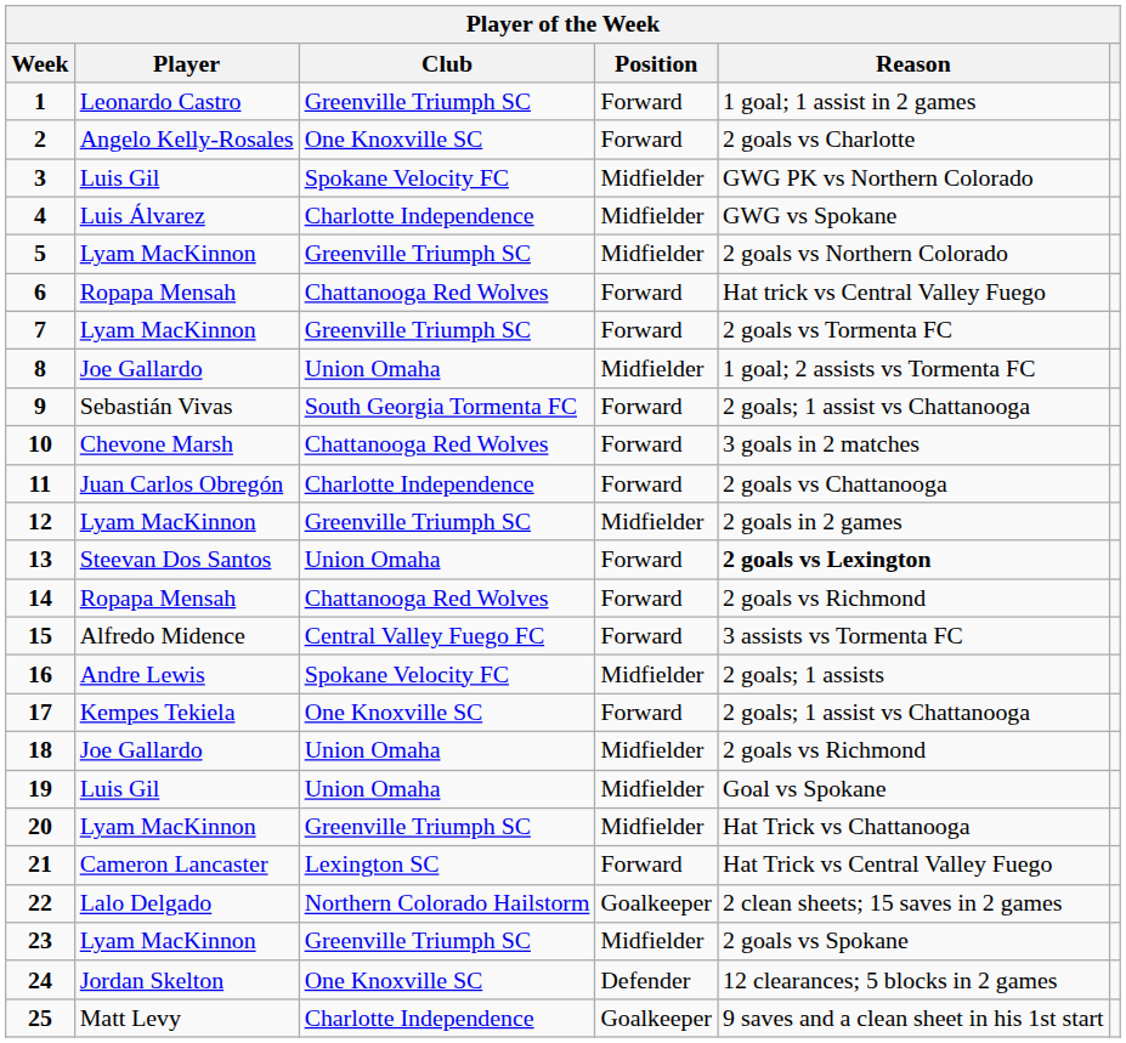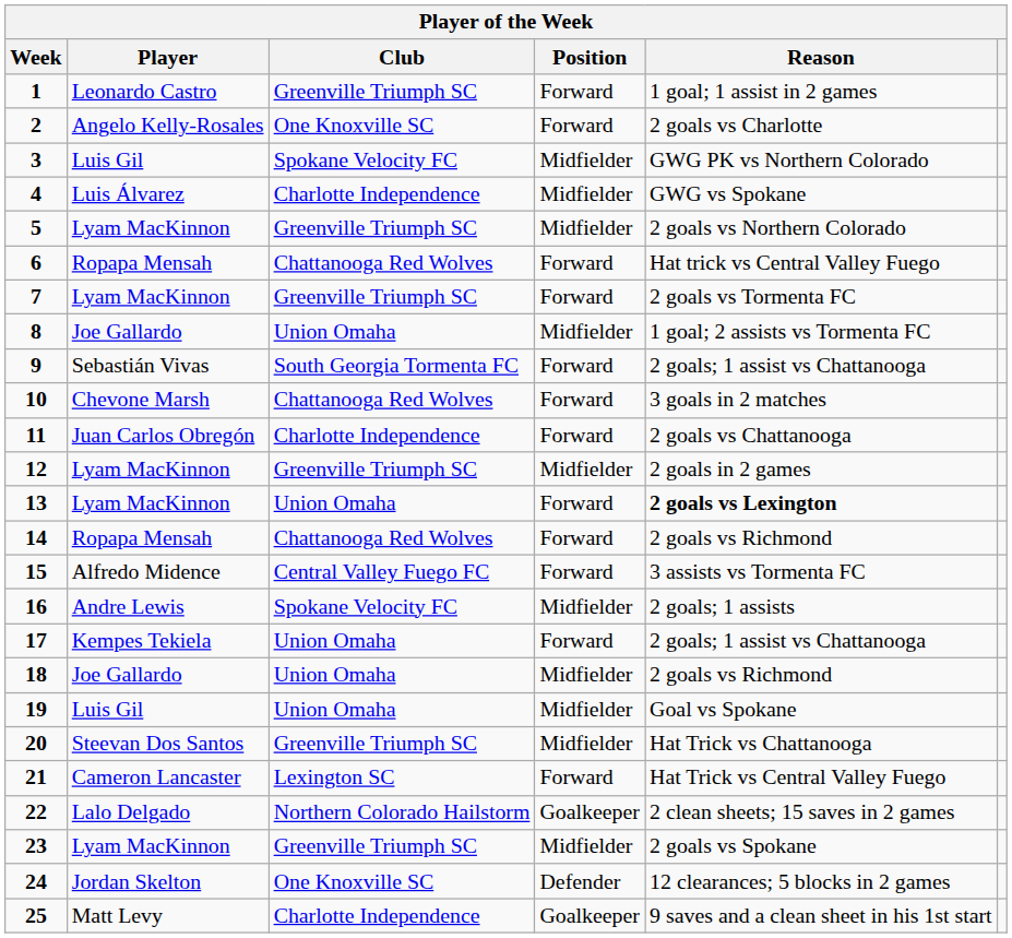 <table class="wikitable collapsible collapsed">
 <tr>
 <th colspan="6">Player of the Week</th>
 </tr>
 <tr>
 <th>Week</th>
 <th>Player</th>
 <th>Club</th>
 <th>Position</th>
 <th>Reason</th>
 <th></th>
 </tr>
 <tr>
 <td style="text-align: center;"><strong>1</strong></td>
 <td> <a href='#'>Leonardo Castro</a></td>
 <td><a href='#'>Greenville Triumph SC</a></td>
 <td>Forward</td>
 <td>1 goal; 1 assist in 2 games</td>
 <td style="text-align:center"></td>
 </tr>
 <tr>
 <td style="text-align: center;"><strong>2</strong></td>
 <td> <a href='#'>Angelo Kelly-Rosales</a></td>
 <td><a href='#'>One Knoxville SC</a></td>
 <td>Forward</td>
 <td>2 goals vs Charlotte</td>
 <td style="text-align:center"></td>
 </tr>
 <tr>
 <td style="text-align: center;"><strong>3</strong></td>
 <td> <a href='#'>Luis Gil</a></td>
 <td><a href='#'>Spokane Velocity FC</a></td>
 <td>Midfielder</td>
 <td>GWG PK vs Northern Colorado</td>
 <td style="text-align:center"></td>
 </tr>
 <tr>
 <td style="text-align: center;"><strong>4</strong></td>
 <td> <a href='#'>Luis Álvarez</a></td>
 <td><a href='#'>Charlotte Independence</a></td>
 <td>Midfielder</td>
 <td>GWG vs Spokane</td>
 <td style="text-align:center"></td>
 </tr>
 <tr>
 <td style="text-align: center;"><strong>5</strong></td>
 <td> <a href='#'>Lyam MacKinnon</a></td>
 <td><a href='#'>Greenville Triumph SC</a></td>
 <td>Midfielder</td>
 <td>2 goals vs Northern Colorado</td>
 <td style="text-align:center"></td>
 </tr>
 <tr>
 <td style="text-align: center;"><strong>6</strong></td>
 <td> <a href='#'>Ropapa Mensah</a></td>
 <td><a href='#'>Chattanooga Red Wolves</a></td>
 <td>Forward</td>
 <td>Hat trick vs Central Valley Fuego</td>
 <td style="text-align:center"></td>
 </tr>
 <tr>
 <td style="text-align: center;"><strong>7</strong></td>
 <td> <a href='#'>Lyam MacKinnon</a></td>
 <td><a href='#'>Greenville Triumph SC</a></td>
 <td>Forward</td>
 <td>2 goals vs Tormenta FC</td>
 <td style="text-align:center"></td>
 </tr>
 <tr>
 <td style="text-align: center;"><strong>8</strong></td>
 <td> <a href='#'>Joe Gallardo</a></td>
 <td><a href='#'>Union Omaha</a></td>
 <td>Midfielder</td>
 <td>1 goal; 2 assists vs Tormenta FC</td>
 <td style="text-align:center"></td>
 </tr>
 <tr>
 <td style="text-align: center;"><strong>9</strong></td>
 <td> Sebastián Vivas</td>
 <td><a href='#'>South Georgia Tormenta FC</a></td>
 <td>Forward</td>
 <td>2 goals; 1 assist vs Chattanooga</td>
 <td style="text-align:center"></td>
 </tr>
 <tr>
 <td style="text-align: center;"><strong>10</strong></td>
 <td> <a href='#'>Chevone Marsh</a></td>
 <td><a href='#'>Chattanooga Red Wolves</a></td>
 <td>Forward</td>
 <td>3 goals in 2 matches</td>
 <td style="text-align:center"></td>
 </tr>
 <tr>
 <td style="text-align: center;"><strong>11</strong></td>
 <td> <a href='#'>Juan Carlos Obregón</a></td>
 <td><a href='#'>Charlotte Independence</a></td>
 <td>Forward</td>
 <td>2 goals vs Chattanooga</td>
 <td style="text-align:center"></td>
 </tr>
 <tr>
 <td style="text-align: center;"><strong>12</strong></td>
 <td> <a href='#'>Lyam MacKinnon</a></td>
 <td><a href='#'>Greenville Triumph SC</a></td>
 <td>Midfielder</td>
 <td>2 goals in 2 games</td>
 <td style="text-align:center"></td>
 </tr>
 <tr>
 <td style="text-align: center;"><strong>13</strong></td>
-<td> <a href='#'>Steevan Dos Santos</a></td>
+<td> <a href='#'>Lyam MacKinnon</a></td>
 <td><a href='#'>Union Omaha</a></td>
 <td>Forward</td>
 <td><strong>2 goals vs Lexington</strong></td>
 <td style="text-align:center"></td>
 </tr>
 <tr>
 <td style="text-align: center;"><strong>14</strong></td>
 <td> <a href='#'>Ropapa Mensah</a></td>
 <td><a href='#'>Chattanooga Red Wolves</a></td>
 <td>Forward</td>
 <td>2 goals vs Richmond</td>
 <td style="text-align:center"></td>
 </tr>
 <tr>
 <td style="text-align: center;"><strong>15</strong></td>
 <td> Alfredo Midence</td>
 <td><a href='#'>Central Valley Fuego FC</a></td>
 <td>Forward</td>
 <td>3 assists vs Tormenta FC</td>
 <td style="text-align:center"></td>
 </tr>
 <tr>
 <td style="text-align: center;"><strong>16</strong></td>
 <td> <a href='#'>Andre Lewis</a></td>
 <td><a href='#'>Spokane Velocity FC</a></td>
 <td>Midfielder</td>
 <td>2 goals; 1 assists</td>
 <td style="text-align:center"></td>
 </tr>
 <tr>
 <td style="text-align: center;"><strong>17</strong></td>
 <td> <a href='#'>Kempes Tekiela</a></td>
-<td><a href='#'>One Knoxville SC</a></td>
+<td><a href='#'>Union Omaha</a></td>
 <td>Forward</td>
 <td>2 goals; 1 assist vs Chattanooga</td>
 <td style="text-align:center"></td>
 </tr>
 <tr>
 <td style="text-align: center;"><strong>18</strong></td>
 <td> <a href='#'>Joe Gallardo</a></td>
 <td><a href='#'>Union Omaha</a></td>
 <td>Midfielder</td>
 <td>2 goals vs Richmond</td>
 <td style="text-align:center"></td>
 </tr>
 <tr>
 <td style="text-align: center;"><strong>19</strong></td>
 <td> <a href='#'>Luis Gil</a></td>
 <td><a href='#'>Union Omaha</a></td>
 <td>Midfielder</td>
 <td>Goal vs Spokane</td>
 <td style="text-align:center"></td>
 </tr>
 <tr>
 <td style="text-align: center;"><strong>20</strong></td>
-<td> <a href='#'>Lyam MacKinnon</a></td>
+<td> <a href='#'>Steevan Dos Santos</a></td>
 <td><a href='#'>Greenville Triumph SC</a></td>
 <td>Midfielder</td>
 <td>Hat Trick vs Chattanooga</td>
 <td style="text-align:center"></td>
 </tr>
 <tr>
 <td style="text-align: center;"><strong>21</strong></td>
 <td> <a href='#'>Cameron Lancaster</a></td>
 <td><a href='#'>Lexington SC</a></td>
 <td>Forward</td>
 <td>Hat Trick vs Central Valley Fuego</td>
 <td style="text-align:center"></td>
 </tr>
 <tr>
 <td style="text-align: center;"><strong>22</strong></td>
 <td> <a href='#'>Lalo Delgado</a></td>
 <td><a href='#'>Northern Colorado Hailstorm</a></td>
 <td>Goalkeeper</td>
 <td>2 clean sheets; 15 saves in 2 games</td>
 <td style="text-align:center"></td>
 </tr>
 <tr>
 <td style="text-align: center;"><strong>23</strong></td>
 <td> <a href='#'>Lyam MacKinnon</a></td>
 <td><a href='#'>Greenville Triumph SC</a></td>
 <td>Midfielder</td>
 <td>2 goals vs Spokane</td>
 <td style="text-align:center"></td>
 </tr>
 <tr>
 <td style="text-align: center;"><strong>24</strong></td>
 <td> <a href='#'>Jordan Skelton</a></td>
 <td><a href='#'>One Knoxville SC</a></td>
 <td>Defender</td>
 <td>12 clearances; 5 blocks in 2 games</td>
 <td style="text-align:center"></td>
 </tr>
 <tr>
 <td style="text-align: center;"><strong>25</strong></td>
 <td> Matt Levy</td>
 <td><a href='#'>Charlotte Independence</a></td>
 <td>Goalkeeper</td>
 <td>9 saves and a clean sheet in his 1st start</td>
 <td style="text-align:center"></td>
 </tr>
 </table>
